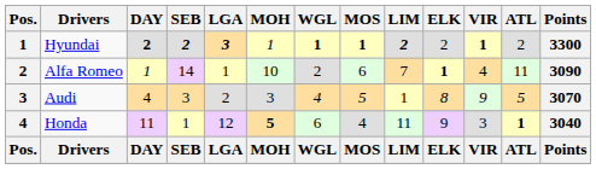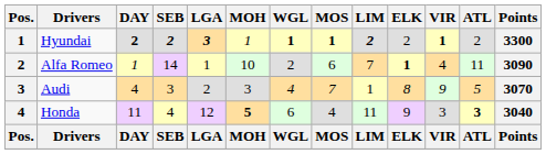 <table class="wikitable" style="font-size:85%; text-align:center;">
 <tr>
 <th>Pos.</th>
 <th>Drivers</th>
 <th>DAY</th>
 <th>SEB</th>
 <th>LGA</th>
 <th>MOH</th>
 <th>WGL</th>
 <th>MOS</th>
 <th>LIM</th>
 <th>ELK</th>
 <th>VIR</th>
 <th>ATL</th>
 <th>Points</th>
 </tr>
 <tr>
 <th>1</th>
 <td align=left> <a href='#'>Hyundai</a></td>
 <td style="background:#dfdfdf;"><strong>2</strong></td>
 <td style="background:#dfdfdf;"><strong><em>2</em></strong></td>
 <td style="background:#ffdf9f;"><strong><em>3</em></strong></td>
 <td style="background:#ffffbf;"><em>1</em></td>
 <td style="background:#ffffbf;"><strong>1</strong></td>
 <td style="background:#ffffbf;"><strong>1</strong></td>
 <td style="background:#dfdfdf;"><strong><em>2</em></strong></td>
 <td style="background:#dfdfdf;">2</td>
 <td style="background:#ffffbf;"><strong>1</strong></td>
 <td style="background:#dfdfdf;">2</td>
 <th>3300</th>
 </tr>
 <tr>
 <th>2</th>
 <td align=left> <a href='#'>Alfa Romeo</a></td>
 <td style="background:#ffffbf;"><em>1</em></td>
 <td style="background:#efcfff;">14</td>
 <td style="background:#ffffbf;">1</td>
 <td style="background:#dfffdf;">10</td>
 <td style="background:#dfdfdf;">2</td>
 <td style="background:#dfffdf;">6</td>
 <td style="background:#ffdf9f;">7</td>
 <td style="background:#ffffbf;"><strong>1</strong></td>
 <td style="background:#ffdf9f;">4</td>
 <td style="background:#dfffdf;">11</td>
 <th>3090</th>
 </tr>
 <tr>
 <th>3</th>
 <td align=left> <a href='#'>Audi</a></td>
 <td style="background:#ffdf9f;">4</td>
 <td style="background:#ffdf9f;">3</td>
 <td style="background:#dfdfdf;">2</td>
 <td style="background:#dfdfdf;">3</td>
 <td style="background:#ffdf9f;"><em>4</em></td>
-<td style="background:#ffdf9f;"><em>5</em></td>
+<td style="background:#ffdf9f;"><em>7</em></td>
 <td style="background:#ffffbf;">1</td>
 <td style="background:#ffdf9f;"><em>8</em></td>
 <td style="background:#dfffdf;"><em>9</em></td>
 <td style="background:#ffdf9f;"><em>5</em></td>
 <th>3070</th>
 </tr>
 <tr>
 <th>4</th>
 <td align=left> <a href='#'>Honda</a></td>
 <td style="background:#efcfff;">11</td>
-<td style="background:#ffffbf;">1</td>
+<td style="background:#ffffbf;">4</td>
 <td style="background:#efcfff;">12</td>
 <td style="background:#ffdf9f;"><strong>5</strong></td>
 <td style="background:#dfffdf;">6</td>
 <td style="background:#dfdfdf;">4</td>
 <td style="background:#dfffdf;">11</td>
 <td style="background:#efcfff;">9</td>
 <td style="background:#dfdfdf;">3</td>
-<td style="background:#ffffbf;"><strong>1</strong></td>
+<td style="background:#ffffbf;"><strong>3</strong></td>
 <th>3040</th>
 </tr>
 <tr>
 <th>Pos.</th>
 <th>Drivers</th>
 <th>DAY</th>
 <th>SEB</th>
 <th>LGA</th>
 <th>MOH</th>
 <th>WGL</th>
 <th>MOS</th>
 <th>LIM</th>
 <th>ELK</th>
 <th>VIR</th>
 <th>ATL</th>
 <th>Points</th>
 </tr>
 <tr>
 </tr>
 </table>
